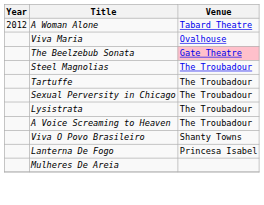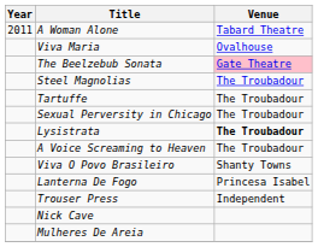 <table class="wikitable">
 <tr>
 <th>Year</th>
 <th>Title</th>
 <th>Venue</th>
 </tr>
 <tr>
-<td>2012</td>
+<td>2011</td>
 <td><em>A Woman Alone</em></td>
 <td><a href='#'>Tabard Theatre</a></td>
 </tr>
 <tr>
 <td></td>
 <td><em>Viva Maria</em></td>
 <td><a href='#'>Ovalhouse</a></td>
 </tr>
 <tr>
 <td></td>
 <td><em>The Beelzebub Sonata </em></td>
 <td style="background: pink;"><a href='#'>Gate Theatre</a></td>
 </tr>
 <tr>
 <td></td>
 <td><em>Steel Magnolias </em></td>
 <td><a href='#'>The Troubadour</a></td>
 </tr>
 <tr>
 <td></td>
 <td><em>Tartuffe </em></td>
 <td>The Troubadour</td>
 </tr>
 <tr>
 <td></td>
 <td><em>Sexual Perversity in Chicago</em></td>
 <td>The Troubadour</td>
 </tr>
 <tr>
 <td></td>
 <td><em>Lysistrata </em></td>
-<td>The Troubadour</td>
+<td><strong>The Troubadour</strong></td>
 </tr>
 <tr>
 <td></td>
 <td><em>A Voice Screaming to Heaven </em></td>
 <td>The Troubadour</td>
 </tr>
 <tr>
 <td></td>
 <td><em>Viva O Povo Brasileiro </em></td>
 <td>Shanty Towns</td>
 </tr>
 <tr>
 <td></td>
 <td><em>Lanterna De Fogo </em></td>
 <td>Princesa Isabel</td>
 </tr>
 <tr>
 <td></td>
+<td><em>Trouser Press </em></td>
+<td>Independent</td>
+</tr>
+<tr>
+<td></td>
+<td><em>Nick Cave </em></td>
+<td></td>
+</tr>
+<tr>
+<td></td>
 <td><em>Mulheres De Areia </em></td>
 <td></td>
 </tr>
 <tr>
 </tr>
 </table>
